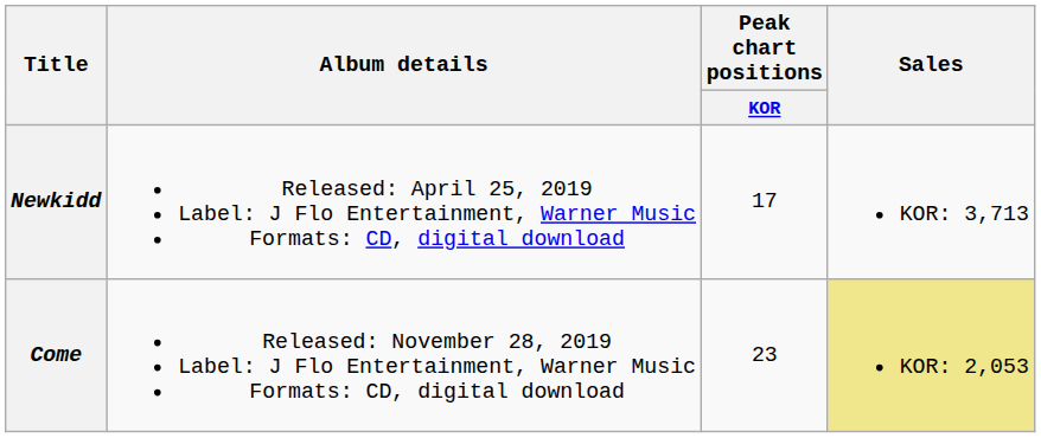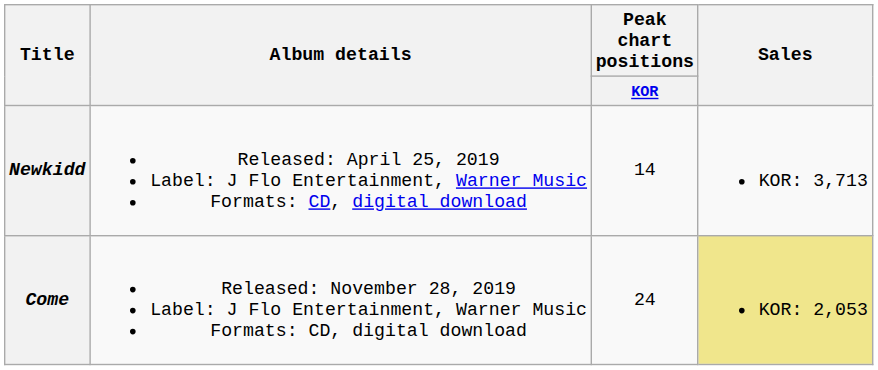 <table class="wikitable plainrowheaders" style="text-align:center;">
 <tr>
 <th scope="col" rowspan="2">Title</th>
 <th scope="col" rowspan="2">Album details</th>
 <th scope="col" colspan="1" style="width:5em;">Peak chart positions</th>
 <th scope="col" rowspan="2">Sales</th>
 </tr>
 <tr>
 <th><small><a href='#'>KOR</a></small><br></th>
 </tr>
 <tr>
 <th scope="row"><em>Newkidd</em></th>
 <td><br><ul><li>Released: April 25, 2019</li><li>Label: J Flo Entertainment, <a href='#'>Warner Music</a></li><li>Formats: <a href='#'>CD</a>, <a href='#'>digital download</a></li></ul></td>
-<td>17</td>
+<td>14</td>
 <td><br><ul><li>KOR: 3,713</li></ul></td>
 </tr>
 <tr>
 <th scope="row"><em>Come</em></th>
 <td><br><ul><li>Released: November 28, 2019</li><li>Label: J Flo Entertainment, Warner Music</li><li>Formats: CD, digital download</li></ul></td>
-<td>23</td>
+<td>24</td>
 <td style="background: khaki;"><br><ul><li>KOR: 2,053</li></ul></td>
 </tr>
 </table>
